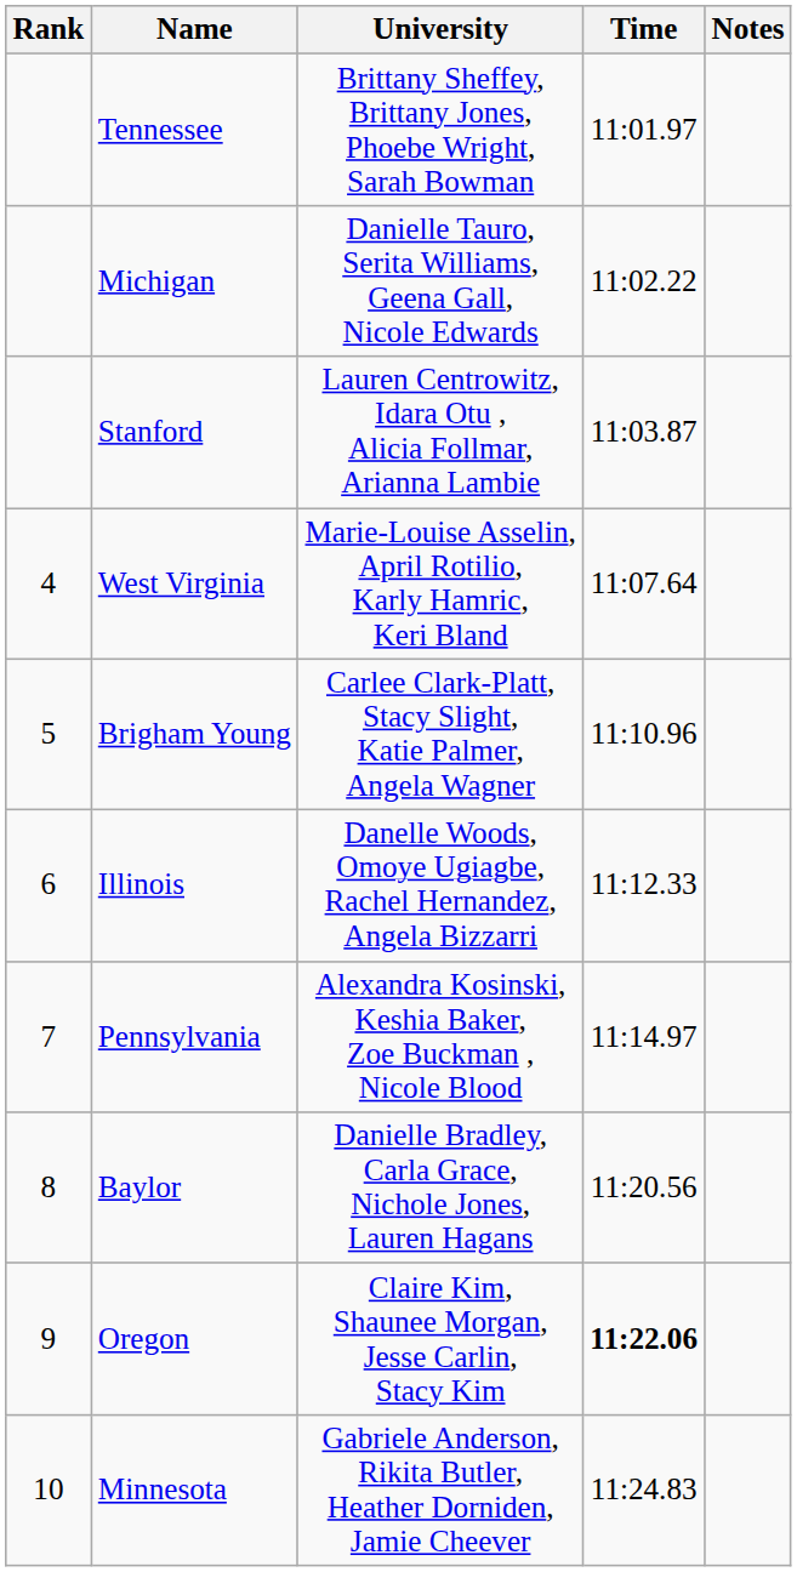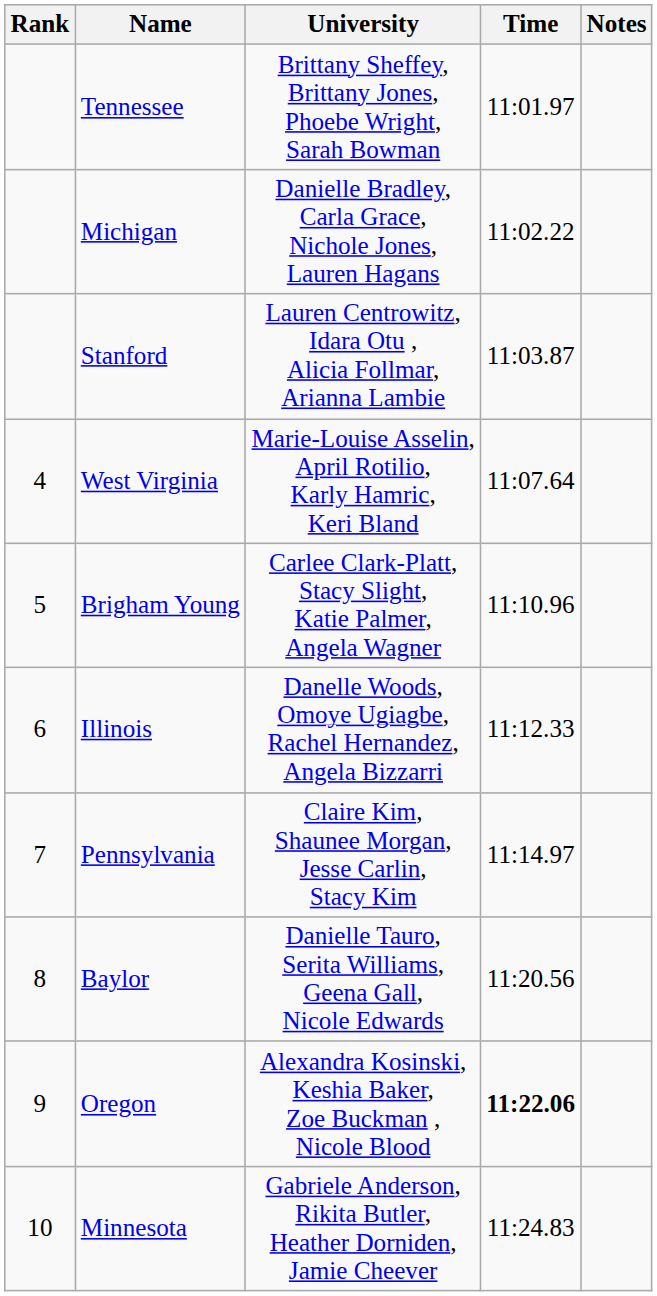 <table class="wikitable sortable" style="text-align:center">
 <tr>
 <th>Rank</th>
 <th>Name</th>
 <th>University</th>
 <th>Time</th>
 <th>Notes</th>
 </tr>
 <tr>
 <td></td>
 <td align=left><a href='#'>Tennessee</a></td>
 <td><a href='#'>Brittany Sheffey</a>,<br><a href='#'>Brittany Jones</a>,<br><a href='#'>Phoebe Wright</a>,<br><a href='#'>Sarah Bowman</a></td>
 <td>11:01.97</td>
 <td></td>
 </tr>
 <tr>
 <td></td>
 <td align=left><a href='#'>Michigan</a></td>
-<td><a href='#'>Danielle Tauro</a>,<br><a href='#'>Serita Williams</a>,<br><a href='#'>Geena Gall</a>,<br><a href='#'>Nicole Edwards</a> </td>
+<td><a href='#'>Danielle Bradley</a>,<br><a href='#'>Carla Grace</a>,<br><a href='#'>Nichole Jones</a>,<br><a href='#'>Lauren Hagans</a></td>
 <td>11:02.22</td>
 <td></td>
 </tr>
 <tr>
 <td></td>
 <td align=left><a href='#'>Stanford</a></td>
 <td><a href='#'>Lauren Centrowitz</a>,<br><a href='#'>Idara Otu</a> ,<br><a href='#'>Alicia Follmar</a>,<br><a href='#'>Arianna Lambie</a></td>
 <td>11:03.87</td>
 <td></td>
 </tr>
 <tr>
 <td>4</td>
 <td align=left><a href='#'>West Virginia</a></td>
 <td><a href='#'>Marie-Louise Asselin</a>,<br><a href='#'>April Rotilio</a>,<br><a href='#'>Karly Hamric</a>,<br><a href='#'>Keri Bland</a></td>
 <td>11:07.64</td>
 <td></td>
 </tr>
 <tr>
 <td>5</td>
 <td align=left><a href='#'>Brigham Young</a></td>
 <td><a href='#'>Carlee Clark-Platt</a>,<br><a href='#'>Stacy Slight</a>,<br><a href='#'>Katie Palmer</a>,<br><a href='#'>Angela Wagner</a></td>
 <td>11:10.96</td>
 <td></td>
 </tr>
 <tr>
 <td>6</td>
 <td align=left><a href='#'>Illinois</a></td>
 <td><a href='#'>Danelle Woods</a>,<br><a href='#'>Omoye Ugiagbe</a>,<br><a href='#'>Rachel Hernandez</a>,<br><a href='#'>Angela Bizzarri</a></td>
 <td>11:12.33</td>
 <td></td>
 </tr>
 <tr>
 <td>7</td>
 <td align=left><a href='#'>Pennsylvania</a></td>
-<td><a href='#'>Alexandra Kosinski</a>,<br><a href='#'>Keshia Baker</a>,<br><a href='#'>Zoe Buckman</a> ,<br><a href='#'>Nicole Blood</a></td>
+<td><a href='#'>Claire Kim</a>,<br><a href='#'>Shaunee Morgan</a>,<br><a href='#'>Jesse Carlin</a>,<br><a href='#'>Stacy Kim</a></td>
 <td>11:14.97</td>
 <td></td>
 </tr>
 <tr>
 <td>8</td>
 <td align=left><a href='#'>Baylor</a></td>
-<td><a href='#'>Danielle Bradley</a>,<br><a href='#'>Carla Grace</a>,<br><a href='#'>Nichole Jones</a>,<br><a href='#'>Lauren Hagans</a></td>
+<td><a href='#'>Danielle Tauro</a>,<br><a href='#'>Serita Williams</a>,<br><a href='#'>Geena Gall</a>,<br><a href='#'>Nicole Edwards</a> </td>
 <td>11:20.56</td>
 <td></td>
 </tr>
 <tr>
 <td>9</td>
 <td align=left><a href='#'>Oregon</a></td>
-<td><a href='#'>Claire Kim</a>,<br><a href='#'>Shaunee Morgan</a>,<br><a href='#'>Jesse Carlin</a>,<br><a href='#'>Stacy Kim</a></td>
+<td><a href='#'>Alexandra Kosinski</a>,<br><a href='#'>Keshia Baker</a>,<br><a href='#'>Zoe Buckman</a> ,<br><a href='#'>Nicole Blood</a></td>
 <td><strong>11:22.06</strong></td>
 <td></td>
 </tr>
 <tr>
 <td>10</td>
 <td align=left><a href='#'>Minnesota</a></td>
 <td><a href='#'>Gabriele Anderson</a>,<br><a href='#'>Rikita Butler</a>,<br><a href='#'>Heather Dorniden</a>,<br><a href='#'>Jamie Cheever</a></td>
 <td>11:24.83</td>
 <td></td>
 </tr>
 </table>
